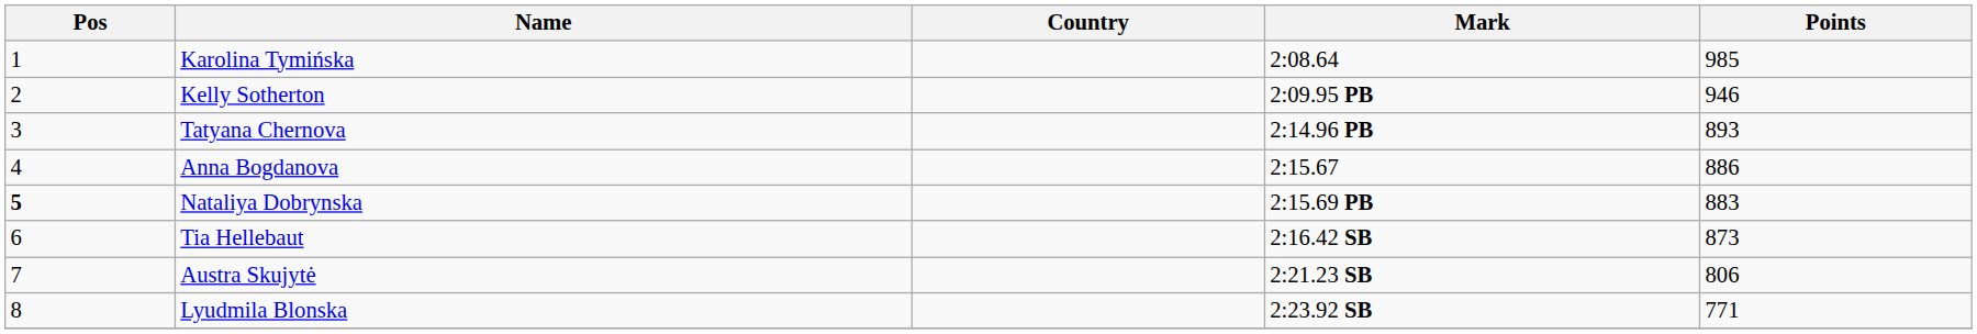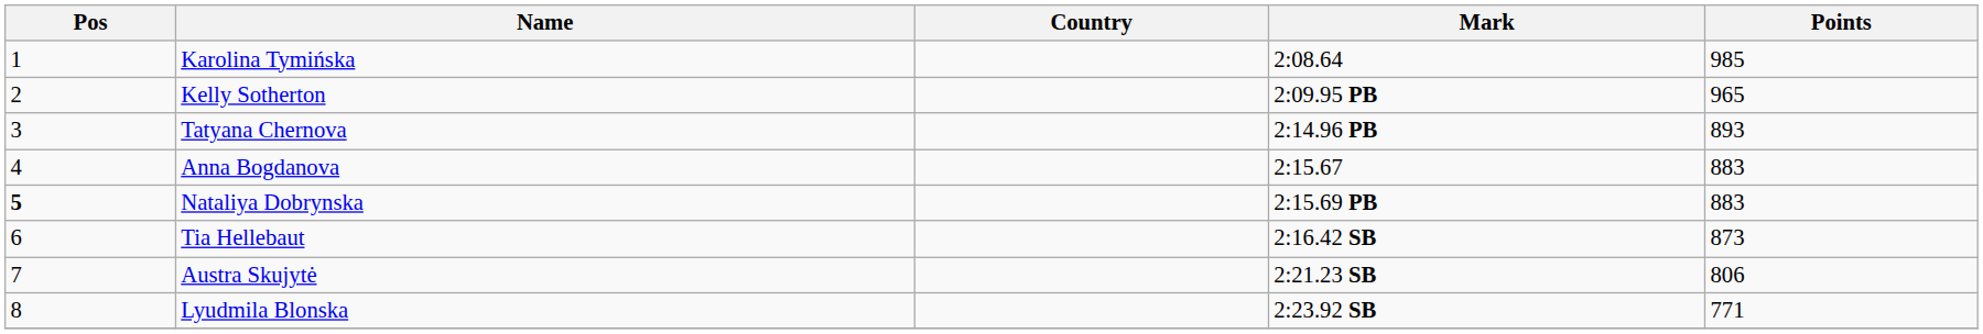 <table class="wikitable" width=70%>
 <tr>
 <th>Pos</th>
 <th>Name</th>
 <th>Country</th>
 <th>Mark</th>
 <th>Points</th>
 </tr>
 <tr>
 <td>1</td>
 <td><a href='#'>Karolina Tymińska</a></td>
 <td></td>
 <td>2:08.64</td>
 <td>985</td>
 </tr>
 <tr>
 <td>2</td>
 <td><a href='#'>Kelly Sotherton</a></td>
 <td></td>
 <td>2:09.95 <strong>PB</strong></td>
-<td>946</td>
+<td>965</td>
 </tr>
 <tr>
 <td>3</td>
 <td><a href='#'>Tatyana Chernova</a></td>
 <td></td>
 <td>2:14.96 <strong>PB</strong></td>
 <td>893</td>
 </tr>
 <tr>
 <td>4</td>
 <td><a href='#'>Anna Bogdanova</a></td>
 <td></td>
 <td>2:15.67</td>
-<td>886</td>
+<td>883</td>
 </tr>
 <tr>
 <td><strong>5</strong></td>
 <td><a href='#'>Nataliya Dobrynska</a></td>
 <td></td>
 <td>2:15.69 <strong>PB</strong></td>
 <td>883</td>
 </tr>
 <tr>
 <td>6</td>
 <td><a href='#'>Tia Hellebaut</a></td>
 <td></td>
 <td>2:16.42 <strong>SB</strong></td>
 <td>873</td>
 </tr>
 <tr>
 <td>7</td>
 <td><a href='#'>Austra Skujytė</a></td>
 <td></td>
 <td>2:21.23 <strong>SB</strong></td>
 <td>806</td>
 </tr>
 <tr>
 <td>8</td>
 <td><a href='#'>Lyudmila Blonska</a></td>
 <td></td>
 <td>2:23.92 <strong>SB</strong></td>
 <td>771</td>
 </tr>
 <tr>
 </tr>
 </table>
